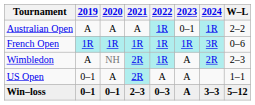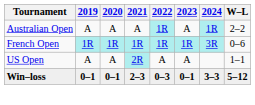 <table class="wikitable" style=text-align:center>
 <tr>
 <th>Tournament</th>
 <th><a href='#'>2019</a></th>
 <th><a href='#'>2020</a></th>
 <th><a href='#'>2021</a></th>
 <th><a href='#'>2022</a></th>
 <th><a href='#'>2023</a></th>
 <th><a href='#'>2024</a></th>
 <th>W–L</th>
 </tr>
 <tr>
 <td align=left><a href='#'>Australian Open</a></td>
 <td>A</td>
 <td>A</td>
 <td>A</td>
 <td bgcolor=afeeee><a href='#'>1R</a></td>
-<td>0–1</td>
+<td>A</td>
 <td bgcolor=afeeee><a href='#'>1R</a></td>
 <td>2–2</td>
 </tr>
 <tr>
 <td align=left><a href='#'>French Open</a></td>
 <td bgcolor=afeeee><a href='#'>1R</a></td>
 <td bgcolor=afeeee><a href='#'>1R</a></td>
 <td bgcolor=afeeee><a href='#'>1R</a></td>
 <td bgcolor=afeeee><a href='#'>1R</a></td>
 <td bgcolor=afeeee><a href='#'>1R</a></td>
 <td bgcolor=afeeee><a href='#'>3R</a></td>
 <td>0–6</td>
 </tr>
 <tr>
-<td align=left><a href='#'>Wimbledon</a></td>
+<td align=left><a href='#'>US Open</a></td>
 <td>A</td>
-<td style=color:#767676;>NH</td>
-<td bgcolor=afeeee><a href='#'>2R</a></td>
-<td bgcolor=afeeee><a href='#'>1R</a></td>
-<td>A</td>
-<td bgcolor=afeeee><a href='#'>2R</a></td>
-<td>2–3</td>
-</tr>
-<tr>
-<td align=left><a href='#'>US Open</a></td>
-<td>0–1</td>
 <td>A</td>
 <td bgcolor=afeeee><a href='#'>2R</a></td>
 <td>A</td>
 <td>A</td>
 <td></td>
 <td>1–1</td>
 </tr>
 <tr style=background:#efefef;font-weight:bold>
 <td align=left>Win–loss</td>
 <td>0–1</td>
 <td>0–1</td>
 <td>2–3</td>
 <td>0–3</td>
-<td>A</td>
+<td>0–1</td>
 <td>3–3</td>
 <td>5–12</td>
 </tr>
 </table>
